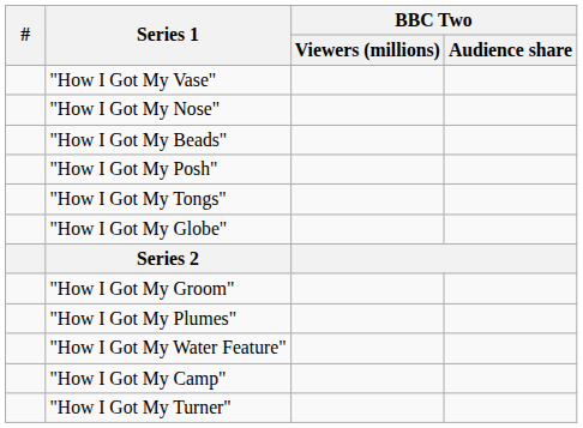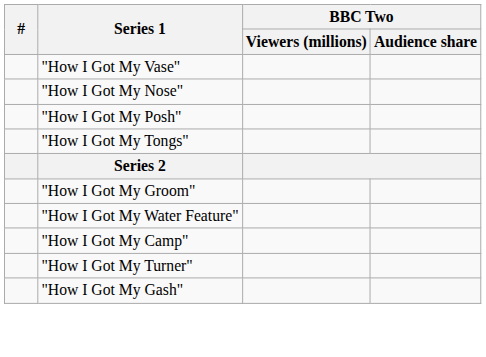 <table class="wikitable plainrowheaders">
 <tr>
 <th rowspan="2" style="width:7%;">#</th>
 <th rowspan="2">Series 1</th>
 <th colspan="2">BBC Two</th>
 </tr>
 <tr>
 <th>Viewers (millions)</th>
 <th>Audience share</th>
 </tr>
 <tr>
 <td></td>
 <td>"How I Got My Vase"</td>
 <td></td>
 <td></td>
 </tr>
 <tr>
 <td></td>
 <td>"How I Got My Nose"</td>
 <td></td>
 <td></td>
 </tr>
 <tr>
 <td></td>
-<td>"How I Got My Beads"</td>
-<td></td>
-<td></td>
-</tr>
-<tr>
-<td></td>
 <td>"How I Got My Posh"</td>
 <td></td>
 <td></td>
 </tr>
 <tr>
 <td></td>
 <td>"How I Got My Tongs"</td>
 <td></td>
 <td></td>
 </tr>
 <tr>
-<td></td>
-<td>"How I Got My Globe"</td>
-<td></td>
-<td></td>
-</tr>
-<tr>
 <th style="width:7%;"></th>
 <th>Series 2</th>
 <th colspan="2"></th>
 </tr>
 <tr>
 <td></td>
 <td>"How I Got My Groom"</td>
-<td></td>
-<td></td>
-</tr>
-<tr>
-<td></td>
-<td>"How I Got My Plumes"</td>
 <td></td>
 <td></td>
 </tr>
 <tr>
 <td></td>
 <td>"How I Got My Water Feature"</td>
 <td></td>
 <td></td>
 </tr>
 <tr>
 <td></td>
 <td>"How I Got My Camp"</td>
 <td></td>
 <td></td>
 </tr>
 <tr>
 <td></td>
 <td>"How I Got My Turner"</td>
 <td></td>
 <td></td>
 </tr>
+<tr>
+<td></td>
+<td>"How I Got My Gash"</td>
+<td></td>
+<td></td>
+</tr>
 </table>
